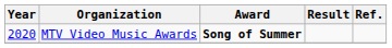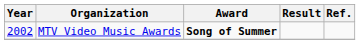 <table class="wikitable plainrowheaders">
 <tr>
 <th>Year</th>
 <th>Organization</th>
 <th>Award</th>
 <th>Result</th>
 <th>Ref.</th>
 </tr>
 <tr>
-<td><a href='#'>2020</a></td>
+<td><a href='#'>2002</a></td>
 <td><a href='#'>MTV Video Music Awards</a></td>
 <td><strong>Song of Summer</strong></td>
 <td></td>
 <td></td>
 </tr>
 <tr>
 </tr>
 </table>
